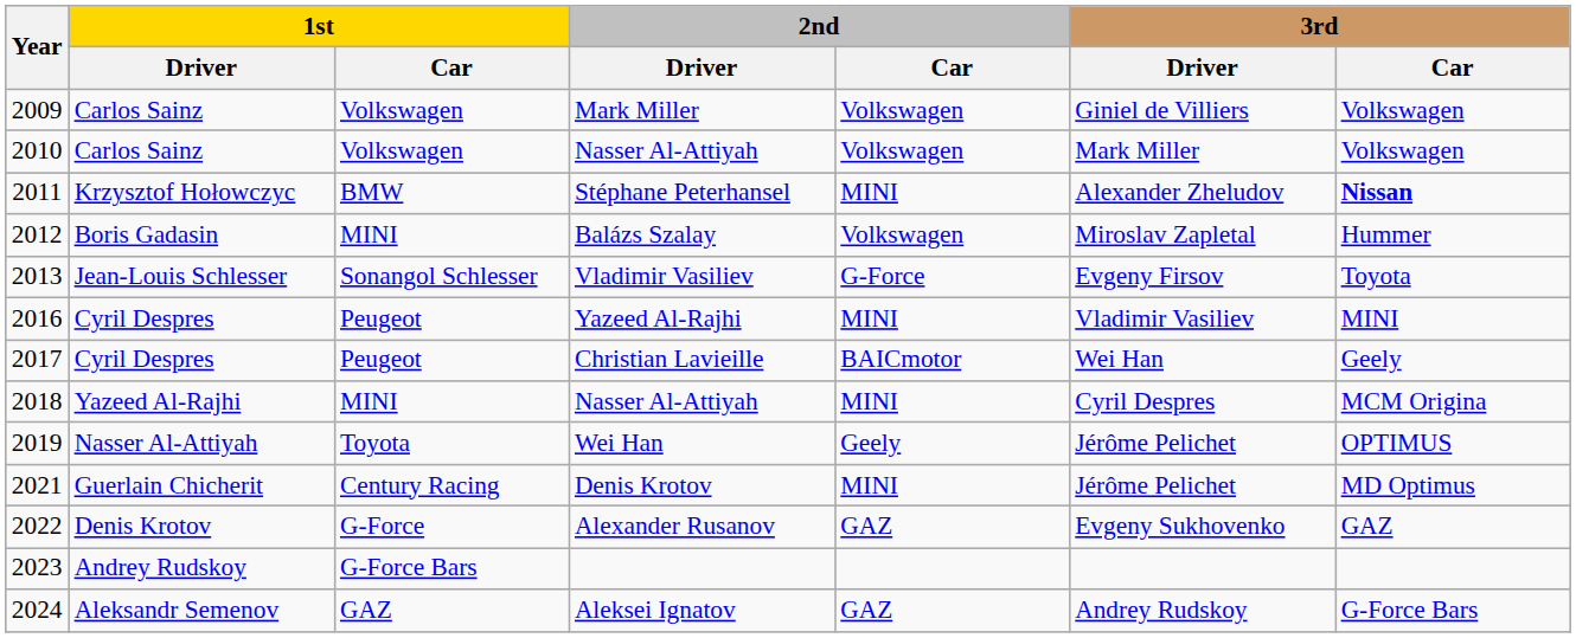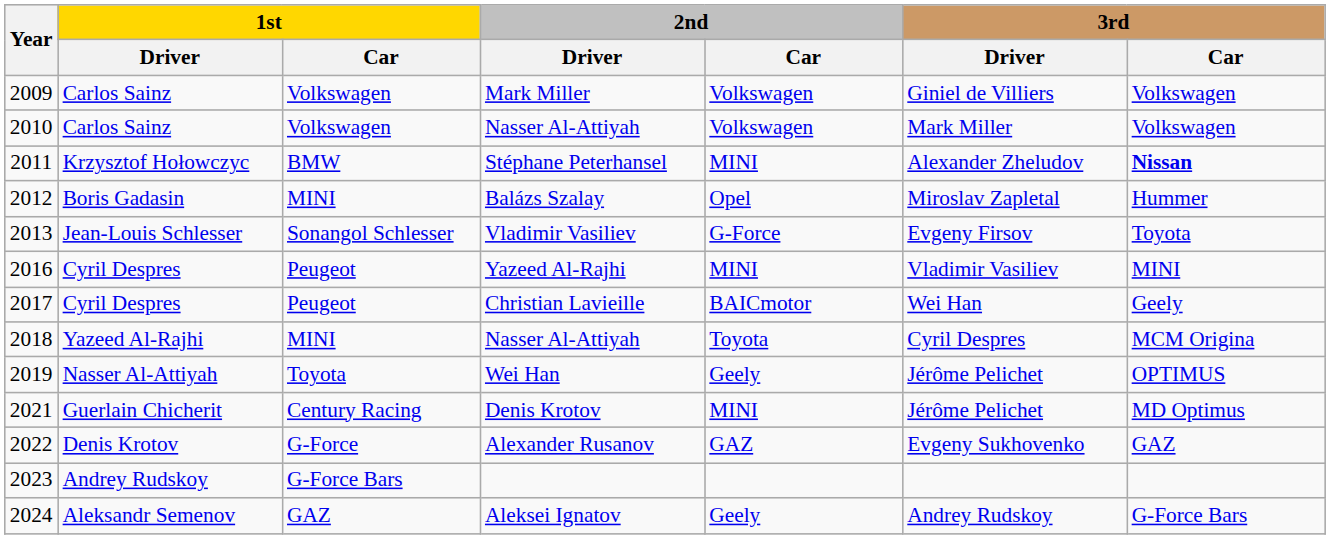 <table class="wikitable" style="font-size:85%; text-align:left;">
 <tr>
 <th rowspan=2 width=4%>Year</th>
 <th colspan=2 style="width:32%; background:gold">1st</th>
 <th colspan=2 style="width:32%; background:silver">2nd</th>
 <th colspan=2 style="width:32%; background:#cc9966">3rd</th>
 </tr>
 <tr>
 <th width=17%>Driver</th>
 <th width=15%>Car</th>
 <th width=17%>Driver</th>
 <th width=15%>Car</th>
 <th width=17%>Driver</th>
 <th width=15%>Car</th>
 </tr>
 <tr>
 <td align=center>2009</td>
 <td> <a href='#'>Carlos Sainz</a></td>
 <td><a href='#'>Volkswagen</a></td>
 <td> <a href='#'>Mark Miller</a></td>
 <td><a href='#'>Volkswagen</a></td>
 <td> <a href='#'>Giniel de Villiers</a></td>
 <td><a href='#'>Volkswagen</a></td>
 </tr>
 <tr>
 <td align=center>2010</td>
 <td> <a href='#'>Carlos Sainz</a></td>
 <td><a href='#'>Volkswagen</a></td>
 <td> <a href='#'>Nasser Al-Attiyah</a></td>
 <td><a href='#'>Volkswagen</a></td>
 <td> <a href='#'>Mark Miller</a></td>
 <td><a href='#'>Volkswagen</a></td>
 </tr>
 <tr>
 <td align=center>2011</td>
 <td> <a href='#'>Krzysztof Hołowczyc</a></td>
 <td><a href='#'>BMW</a></td>
 <td> <a href='#'>Stéphane Peterhansel</a></td>
 <td><a href='#'>MINI</a></td>
 <td> <a href='#'>Alexander Zheludov</a></td>
 <td><strong><a href='#'>Nissan</a></strong></td>
 </tr>
 <tr>
 <td align=center>2012</td>
 <td> <a href='#'>Boris Gadasin</a></td>
 <td><a href='#'>MINI</a></td>
 <td> <a href='#'>Balázs Szalay</a></td>
-<td><a href='#'>Volkswagen</a></td>
+<td><a href='#'>Opel</a></td>
 <td> <a href='#'>Miroslav Zapletal</a></td>
 <td><a href='#'>Hummer</a></td>
 </tr>
 <tr>
 <td align=center>2013</td>
 <td> <a href='#'>Jean-Louis Schlesser</a></td>
 <td><a href='#'>Sonangol Schlesser</a></td>
 <td> <a href='#'>Vladimir Vasiliev</a></td>
 <td><a href='#'>G-Force</a></td>
 <td> <a href='#'>Evgeny Firsov</a></td>
 <td><a href='#'>Toyota</a></td>
 </tr>
 <tr>
 <td align=center>2016</td>
 <td> <a href='#'>Cyril Despres</a></td>
 <td><a href='#'>Peugeot</a></td>
 <td> <a href='#'>Yazeed Al-Rajhi</a></td>
 <td><a href='#'>MINI</a></td>
 <td> <a href='#'>Vladimir Vasiliev</a></td>
 <td><a href='#'>MINI</a></td>
 </tr>
 <tr>
 <td align=center>2017</td>
 <td> <a href='#'>Cyril Despres</a></td>
 <td><a href='#'>Peugeot</a></td>
 <td> <a href='#'>Christian Lavieille</a></td>
 <td><a href='#'>BAICmotor</a></td>
 <td> <a href='#'>Wei Han</a></td>
 <td><a href='#'>Geely</a></td>
 </tr>
 <tr>
 <td align=center>2018</td>
 <td> <a href='#'>Yazeed Al-Rajhi</a></td>
 <td><a href='#'>MINI</a></td>
 <td> <a href='#'>Nasser Al-Attiyah</a></td>
-<td><a href='#'>MINI</a></td>
+<td><a href='#'>Toyota</a></td>
 <td> <a href='#'>Cyril Despres</a></td>
 <td><a href='#'>MCM Origina</a></td>
 </tr>
 <tr>
 <td align=center>2019</td>
 <td> <a href='#'>Nasser Al-Attiyah</a></td>
 <td><a href='#'>Toyota</a></td>
 <td> <a href='#'>Wei Han</a></td>
 <td><a href='#'>Geely</a></td>
 <td> <a href='#'>Jérôme Pelichet</a></td>
 <td><a href='#'>OPTIMUS</a></td>
 </tr>
 <tr>
 <td>2021</td>
 <td> <a href='#'>Guerlain Chicherit</a></td>
 <td><a href='#'>Century Racing</a></td>
 <td> <a href='#'>Denis Krotov</a></td>
 <td><a href='#'>MINI</a></td>
 <td> <a href='#'>Jérôme Pelichet</a></td>
 <td><a href='#'>MD Optimus</a></td>
 </tr>
 <tr>
 <td>2022</td>
 <td> <a href='#'>Denis Krotov</a></td>
 <td><a href='#'>G-Force</a></td>
 <td> <a href='#'>Alexander Rusanov</a></td>
 <td><a href='#'>GAZ</a></td>
 <td> <a href='#'>Evgeny Sukhovenko</a></td>
 <td><a href='#'>GAZ</a></td>
 </tr>
 <tr>
 <td>2023</td>
 <td> <a href='#'>Andrey Rudskoy</a></td>
 <td><a href='#'>G-Force Bars</a></td>
 <td></td>
 <td></td>
 <td></td>
 <td></td>
 </tr>
 <tr>
 <td>2024</td>
 <td> <a href='#'>Aleksandr Semenov</a></td>
 <td><a href='#'>GAZ</a></td>
 <td> <a href='#'>Aleksei Ignatov</a></td>
-<td><a href='#'>GAZ</a></td>
+<td><a href='#'>Geely</a></td>
 <td> <a href='#'>Andrey Rudskoy</a></td>
 <td><a href='#'>G-Force Bars</a></td>
 </tr>
 </table>
